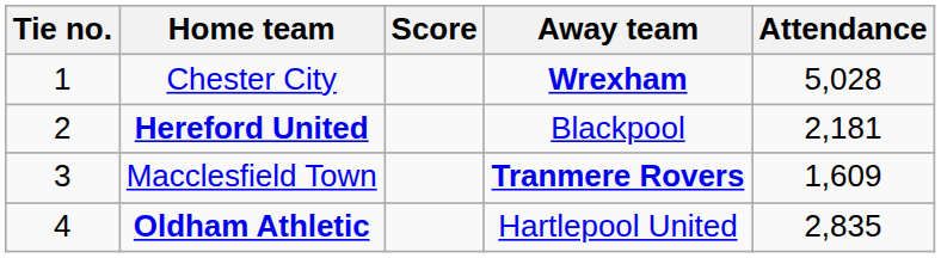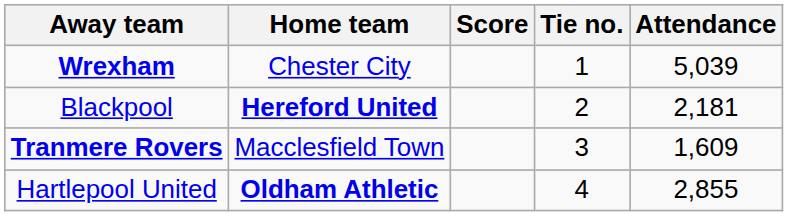 <table class="wikitable" style="text-align: center">
 <tr>
-<th>Tie no.</th>
+<th>Away team</th>
 <th>Home team</th>
 <th>Score</th>
-<th>Away team</th>
+<th>Tie no.</th>
 <th>Attendance</th>
 </tr>
 <tr>
-<td>1</td>
+<td><strong><a href='#'>Wrexham</a></strong></td>
 <td><a href='#'>Chester City</a></td>
 <td></td>
-<td><strong><a href='#'>Wrexham</a></strong></td>
-<td>5,028</td>
+<td>1</td>
+<td>5,039</td>
 </tr>
 <tr>
-<td>2</td>
+<td><a href='#'>Blackpool</a></td>
 <td><strong><a href='#'>Hereford United</a></strong></td>
 <td></td>
-<td><a href='#'>Blackpool</a></td>
+<td>2</td>
 <td>2,181</td>
 </tr>
 <tr>
-<td>3</td>
+<td><strong><a href='#'>Tranmere Rovers</a></strong></td>
 <td><a href='#'>Macclesfield Town</a></td>
 <td></td>
-<td><strong><a href='#'>Tranmere Rovers</a></strong></td>
+<td>3</td>
 <td>1,609</td>
 </tr>
 <tr>
-<td>4</td>
+<td><a href='#'>Hartlepool United</a></td>
 <td><strong><a href='#'>Oldham Athletic</a></strong></td>
 <td></td>
-<td><a href='#'>Hartlepool United</a></td>
-<td>2,835</td>
+<td>4</td>
+<td>2,855</td>
 </tr>
 </table>
